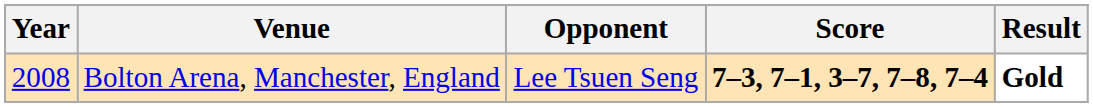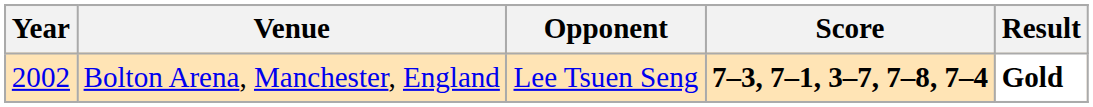 <table class="sortable wikitable" style="font-size: 90%;">
 <tr>
 <th>Year</th>
 <th>Venue</th>
 <th>Opponent</th>
 <th>Score</th>
 <th>Result</th>
 </tr>
 <tr style="background:#FFE4B5">
-<td align="center"><a href='#'>2008</a></td>
+<td align="center"><a href='#'>2002</a></td>
 <td align="left"><a href='#'>Bolton Arena</a>, <a href='#'>Manchester</a>, <a href='#'>England</a></td>
 <td align="left"> <a href='#'>Lee Tsuen Seng</a></td>
 <td align="left"><strong>7–3, 7–1, 3–7, 7–8, 7–4</strong></td>
 <td style="text-align:left; background:white"> <strong>Gold</strong></td>
 </tr>
 </table>
